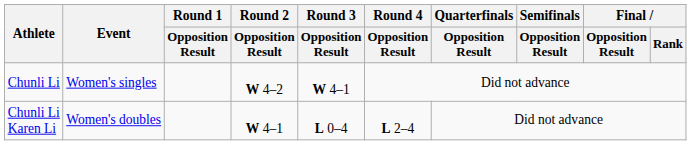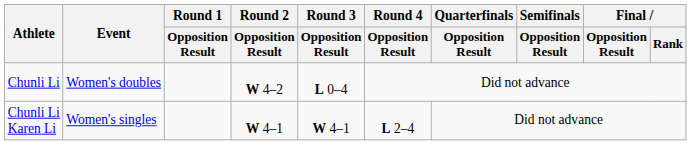 <table class="wikitable" style="font-size:90%">
 <tr>
 <th rowspan="2">Athlete</th>
 <th rowspan="2">Event</th>
 <th>Round 1</th>
 <th>Round 2</th>
 <th>Round 3</th>
 <th>Round 4</th>
 <th>Quarterfinals</th>
 <th>Semifinals</th>
 <th colspan=2>Final / </th>
 </tr>
 <tr style="font-size:95%">
 <th>Opposition<br>Result</th>
 <th>Opposition<br>Result</th>
 <th>Opposition<br>Result</th>
 <th>Opposition<br>Result</th>
 <th>Opposition<br>Result</th>
 <th>Opposition<br>Result</th>
 <th>Opposition<br>Result</th>
 <th>Rank</th>
 </tr>
 <tr align=center>
 <td align=left><a href='#'>Chunli Li</a></td>
-<td align=left><a href='#'>Women's singles</a></td>
+<td align=left><a href='#'>Women's doubles</a></td>
 <td></td>
 <td><br><strong>W</strong> 4–2</td>
-<td><br><strong>W</strong> 4–1</td>
+<td><br><strong>L</strong> 0–4</td>
 <td colspan=5>Did not advance</td>
 </tr>
 <tr align=center>
 <td align=left><a href='#'>Chunli Li</a><br><a href='#'>Karen Li</a></td>
-<td align=left><a href='#'>Women's doubles</a></td>
+<td align=left><a href='#'>Women's singles</a></td>
 <td></td>
 <td><br><strong>W</strong> 4–1</td>
-<td><br><strong>L</strong> 0–4</td>
+<td><br><strong>W</strong> 4–1</td>
 <td><br><strong>L</strong> 2–4</td>
 <td colspan=4>Did not advance</td>
 </tr>
 </table>
